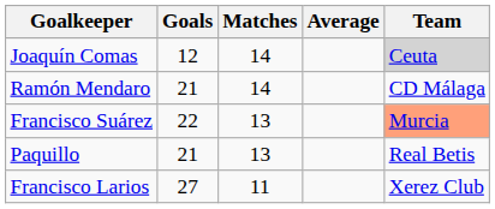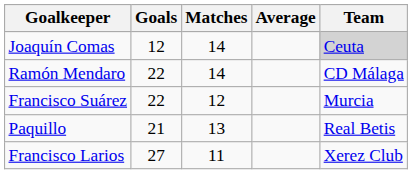 <table class="wikitable sortable" class="wikitable">
 <tr style="background:#ccc; text-align:center;">
 <th>Goalkeeper</th>
 <th>Goals</th>
 <th>Matches</th>
 <th>Average</th>
 <th>Team</th>
 </tr>
 <tr>
 <td> <a href='#'>Joaquín Comas</a></td>
 <td style="text-align:center;">12</td>
 <td style="text-align:center;">14</td>
 <td style="text-align:center;"></td>
 <td style="background: lightgrey;"><a href='#'>Ceuta</a></td>
 </tr>
 <tr>
 <td> <a href='#'>Ramón Mendaro</a></td>
-<td style="text-align:center;">21</td>
+<td style="text-align:center;">22</td>
 <td style="text-align:center;">14</td>
 <td style="text-align:center;"></td>
 <td><a href='#'>CD Málaga</a></td>
 </tr>
 <tr>
 <td> <a href='#'>Francisco Suárez</a></td>
 <td style="text-align:center;">22</td>
-<td style="text-align:center;">13</td>
+<td style="text-align:center;">12</td>
 <td style="text-align:center;"></td>
-<td style="background: lightsalmon;"><a href='#'>Murcia</a></td>
+<td><a href='#'>Murcia</a></td>
 </tr>
 <tr>
 <td> <a href='#'>Paquillo</a></td>
 <td style="text-align:center;">21</td>
 <td style="text-align:center;">13</td>
 <td style="text-align:center;"></td>
 <td><a href='#'>Real Betis</a></td>
 </tr>
 <tr>
 <td> <a href='#'>Francisco Larios</a></td>
 <td style="text-align:center;">27</td>
 <td style="text-align:center;">11</td>
 <td style="text-align:center;"></td>
 <td><a href='#'>Xerez Club</a></td>
 </tr>
 </table>
